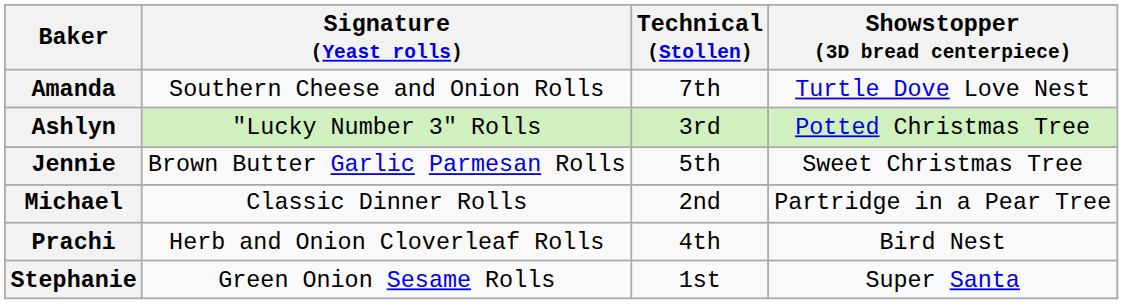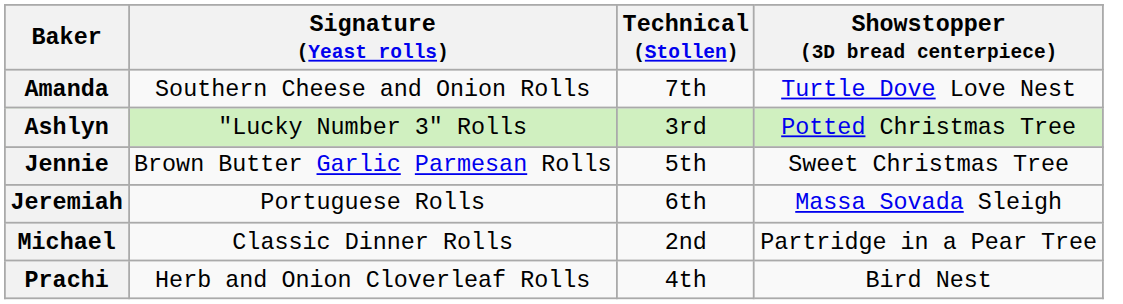 <table class="wikitable sortable" style="text-align:center;">
 <tr>
 <th scope="col">Baker</th>
 <th scope="col" class="unsortable">Signature<br><small>(<a href='#'>Yeast rolls</a>)</small></th>
 <th scope="col">Technical<br><small>(<a href='#'>Stollen</a>)</small></th>
 <th scope="col" class="unsortable">Showstopper<br><small>(3D bread centerpiece)</small></th>
 </tr>
 <tr>
 <th scope="row">Amanda</th>
 <td>Southern Cheese and Onion Rolls</td>
 <td>7th</td>
 <td><a href='#'>Turtle Dove</a> Love Nest</td>
 </tr>
 <tr style="background:#d0f0c0;">
 <th scope="row">Ashlyn</th>
 <td>"Lucky Number 3" Rolls</td>
 <td>3rd</td>
 <td><a href='#'>Potted</a> Christmas Tree</td>
 </tr>
 <tr>
 <th scope="row">Jennie</th>
 <td>Brown Butter <a href='#'>Garlic</a> <a href='#'>Parmesan</a> Rolls</td>
 <td>5th</td>
 <td>Sweet Christmas Tree</td>
 </tr>
 <tr>
+<th scope="row">Jeremiah</th>
+<td>Portuguese Rolls</td>
+<td>6th</td>
+<td><a href='#'>Massa Sovada</a> Sleigh</td>
+</tr>
+<tr>
 <th scope="row">Michael</th>
 <td>Classic Dinner Rolls</td>
 <td>2nd</td>
 <td>Partridge in a Pear Tree</td>
 </tr>
 <tr>
 <th scope="row">Prachi</th>
 <td>Herb and Onion Cloverleaf Rolls</td>
 <td>4th</td>
 <td>Bird Nest</td>
 </tr>
-<tr>
-<th scope="row">Stephanie</th>
-<td>Green Onion <a href='#'>Sesame</a> Rolls</td>
-<td>1st</td>
-<td>Super <a href='#'>Santa</a></td>
-</tr>
 </table>
